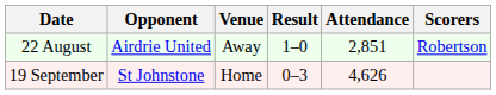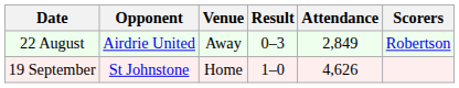 <table class="wikitable sortable" style="font-size:95%; text-align:center">
 <tr>
 <th>Date</th>
 <th>Opponent</th>
 <th>Venue</th>
 <th>Result</th>
 <th>Attendance</th>
 <th>Scorers</th>
 </tr>
 <tr bgcolor = "#EEFFEE">
 <td>22 August</td>
 <td><a href='#'>Airdrie United</a></td>
 <td>Away</td>
-<td>1–0</td>
-<td>2,851</td>
+<td>0–3</td>
+<td>2,849</td>
 <td><a href='#'>Robertson</a></td>
 </tr>
 <tr bgcolor = "#FFEEEE">
 <td>19 September</td>
 <td><a href='#'>St Johnstone</a></td>
 <td>Home</td>
-<td>0–3</td>
+<td>1–0</td>
 <td>4,626</td>
 <td></td>
 </tr>
 </table>
